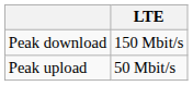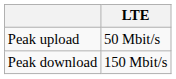 <table class="wikitable">
 <tr>
 <th></th>
 <th>LTE</th>
 </tr>
 <tr>
+<td>Peak upload</td>
+<td>50 Mbit/s</td>
+</tr>
+<tr>
 <td>Peak download</td>
 <td>150 Mbit/s</td>
 </tr>
-<tr>
-<td>Peak upload</td>
-<td>50 Mbit/s</td>
-</tr>
 </table>
